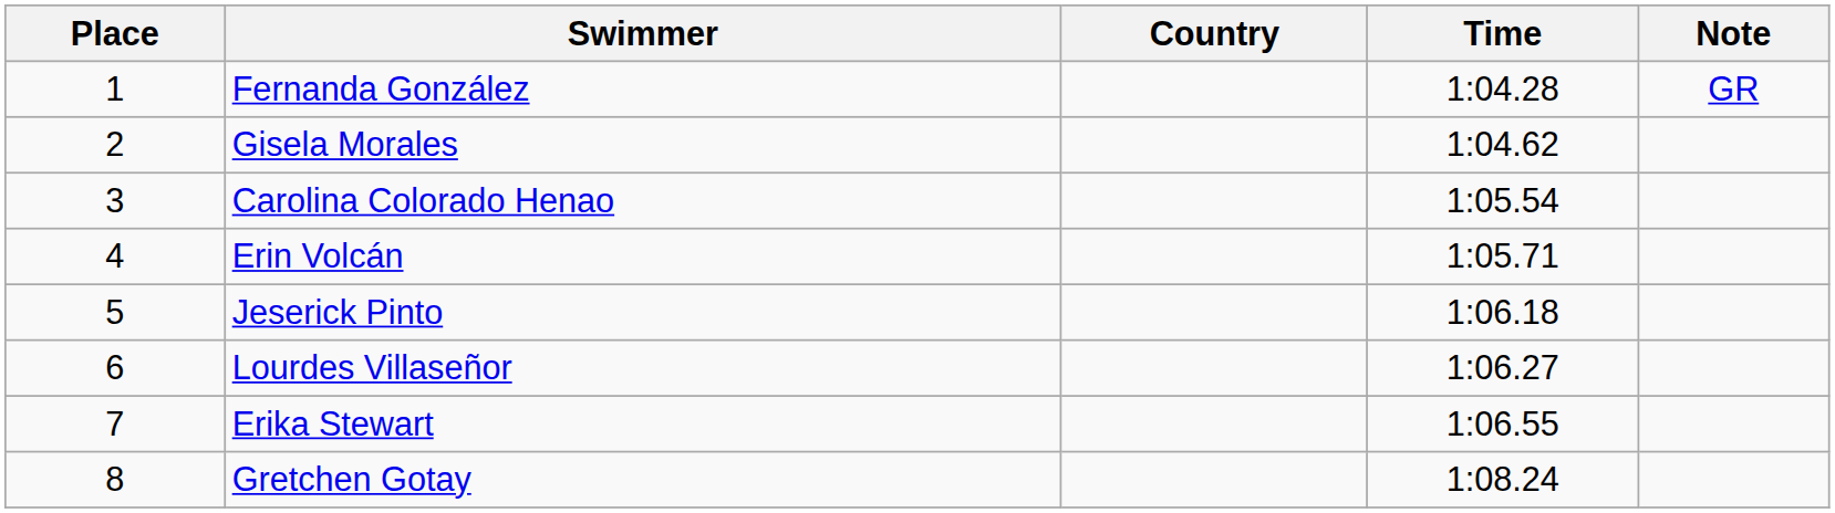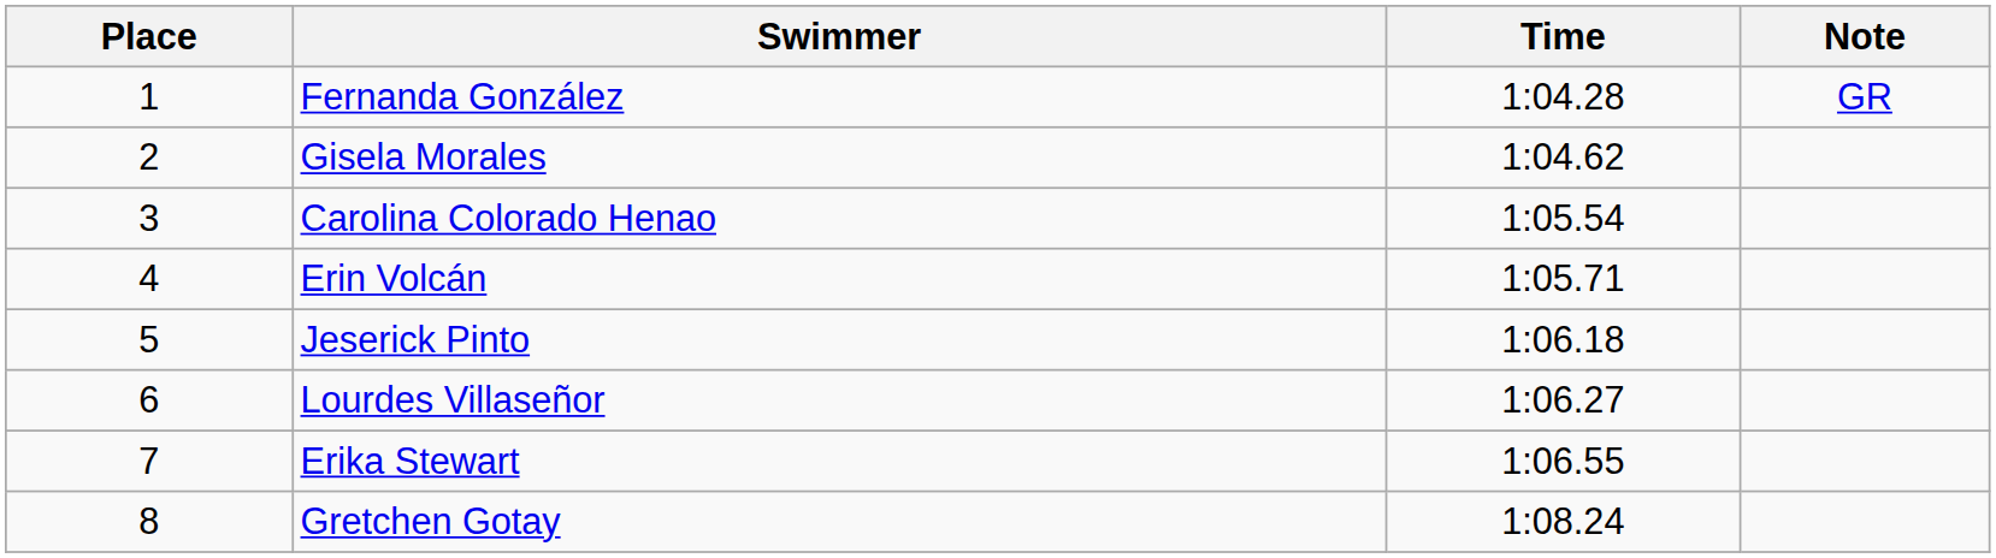 <table class="wikitable" style=" text-align:center; font-size:110%;" width="75%">
 <tr>
 <th>Place</th>
 <th>Swimmer</th>
-<th>Country</th>
 <th>Time</th>
 <th>Note</th>
 </tr>
 <tr>
 <td>1</td>
 <td align=left><a href='#'>Fernanda González</a></td>
-<td align=left></td>
 <td>1:04.28</td>
 <td><a href='#'>GR</a></td>
 </tr>
 <tr>
 <td>2</td>
 <td align=left><a href='#'>Gisela Morales</a></td>
-<td align=left></td>
 <td>1:04.62</td>
 <td></td>
 </tr>
 <tr>
 <td>3</td>
 <td align=left><a href='#'>Carolina Colorado Henao</a></td>
-<td align=left></td>
 <td>1:05.54</td>
 <td></td>
 </tr>
 <tr>
 <td>4</td>
 <td align=left><a href='#'>Erin Volcán</a></td>
-<td align=left></td>
 <td>1:05.71</td>
 <td></td>
 </tr>
 <tr>
 <td>5</td>
 <td align=left><a href='#'>Jeserick Pinto</a></td>
-<td align=left></td>
 <td>1:06.18</td>
 <td></td>
 </tr>
 <tr>
 <td>6</td>
 <td align=left><a href='#'>Lourdes Villaseñor</a></td>
-<td align=left></td>
 <td>1:06.27</td>
 <td></td>
 </tr>
 <tr>
 <td>7</td>
 <td align=left><a href='#'>Erika Stewart</a></td>
-<td align=left></td>
 <td>1:06.55</td>
 <td></td>
 </tr>
 <tr>
 <td>8</td>
 <td align=left><a href='#'>Gretchen Gotay</a></td>
-<td align=left></td>
 <td>1:08.24</td>
 <td></td>
 </tr>
 </table>
